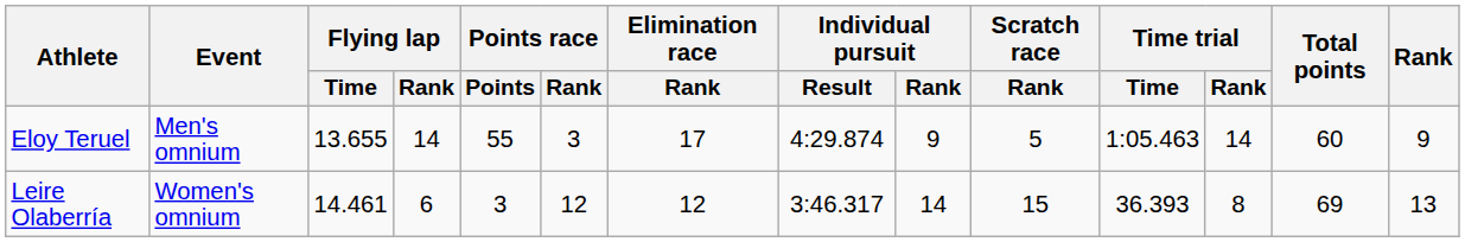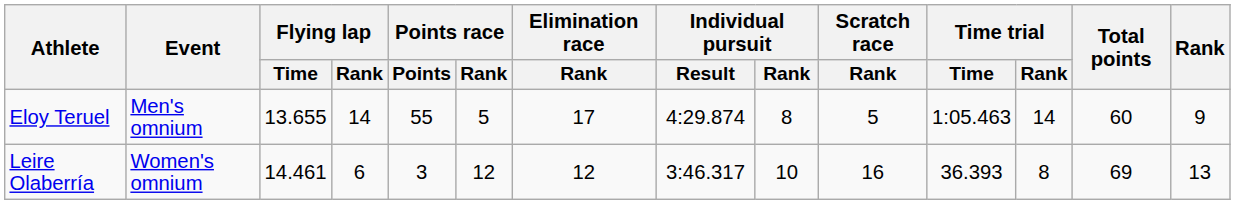 <table class="wikitable" style="font-size:90%">
 <tr>
 <th rowspan=2>Athlete</th>
 <th rowspan=2>Event</th>
 <th colspan=2>Flying lap</th>
 <th colspan=2>Points race</th>
 <th>Elimination race</th>
 <th colspan=2>Individual pursuit</th>
 <th>Scratch race</th>
 <th colspan=2>Time trial</th>
 <th rowspan=2>Total points</th>
 <th rowspan=2>Rank</th>
 </tr>
 <tr style="font-size:95%">
 <th>Time</th>
 <th>Rank</th>
 <th>Points</th>
 <th>Rank</th>
 <th>Rank</th>
 <th>Result</th>
 <th>Rank</th>
 <th>Rank</th>
 <th>Time</th>
 <th>Rank</th>
 </tr>
 <tr align=center>
 <td align=left><a href='#'>Eloy Teruel</a></td>
 <td align=left><a href='#'>Men's omnium</a></td>
 <td>13.655</td>
 <td>14</td>
 <td>55</td>
-<td>3</td>
+<td>5</td>
 <td>17</td>
 <td>4:29.874</td>
-<td>9</td>
+<td>8</td>
 <td>5</td>
 <td>1:05.463</td>
 <td>14</td>
 <td>60</td>
 <td>9</td>
 </tr>
 <tr align=center>
 <td align=left><a href='#'>Leire Olaberría</a></td>
 <td align=left><a href='#'>Women's omnium</a></td>
 <td>14.461</td>
 <td>6</td>
 <td>3</td>
 <td>12</td>
 <td>12</td>
 <td>3:46.317</td>
-<td>14</td>
-<td>15</td>
+<td>10</td>
+<td>16</td>
 <td>36.393</td>
 <td>8</td>
 <td>69</td>
 <td>13</td>
 </tr>
 </table>
